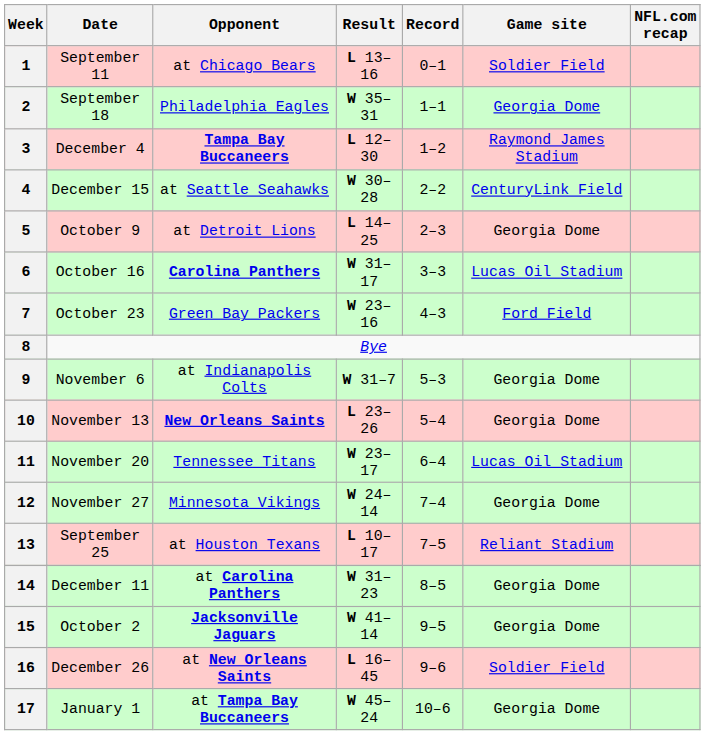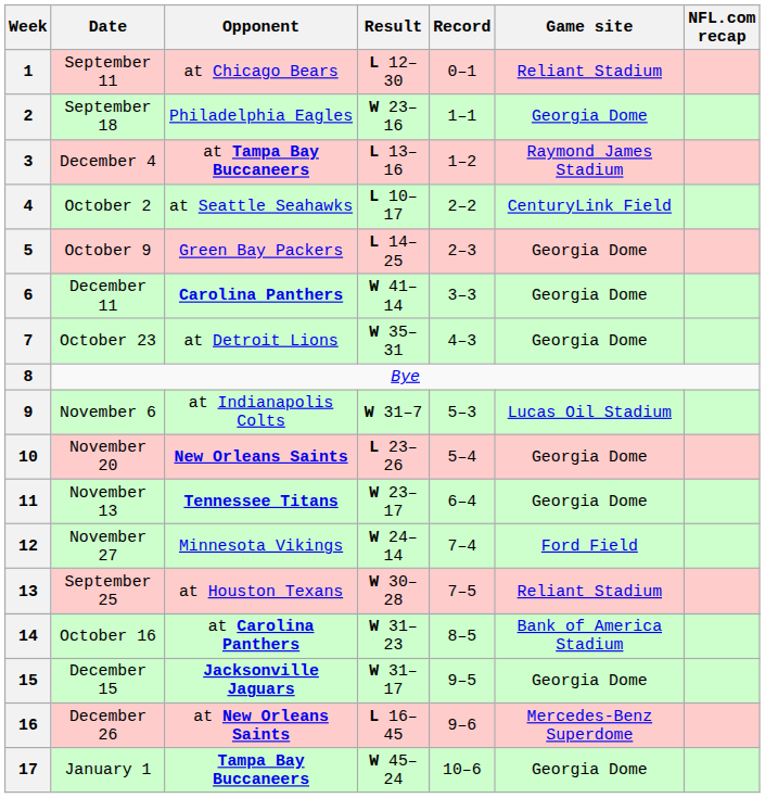 <table class="wikitable" style="align=center">
 <tr>
 <th>Week</th>
 <th>Date</th>
 <th>Opponent</th>
 <th>Result</th>
 <th>Record</th>
 <th>Game site</th>
 <th>NFL.com<br>recap</th>
 </tr>
 <tr style="background:#fcc">
 <th>1</th>
 <td style="text-align:center;">September 11</td>
 <td style="text-align:center;">at <a href='#'>Chicago Bears</a></td>
-<td style="text-align:center;"><strong>L</strong> 13–16</td>
+<td style="text-align:center;"><strong>L</strong> 12–30</td>
 <td style="text-align:center;">0–1</td>
-<td style="text-align:center;"><a href='#'>Soldier Field</a></td>
+<td style="text-align:center;"><a href='#'>Reliant Stadium</a></td>
 <td style="text-align:center;"></td>
 </tr>
 <tr style="background:#cfc">
 <th>2</th>
 <td style="text-align:center;">September 18</td>
 <td style="text-align:center;"><a href='#'>Philadelphia Eagles</a></td>
-<td style="text-align:center;"><strong>W</strong> 35–31</td>
+<td style="text-align:center;"><strong>W</strong> 23–16</td>
 <td style="text-align:center;">1–1</td>
 <td style="text-align:center;"><a href='#'>Georgia Dome</a></td>
 <td style="text-align:center;"></td>
 </tr>
 <tr style="background:#fcc">
 <th>3</th>
 <td style="text-align:center;">December 4</td>
-<td style="text-align:center;"><strong><a href='#'>Tampa Bay Buccaneers</a></strong></td>
-<td style="text-align:center;"><strong>L</strong> 12–30</td>
+<td style="text-align:center;">at <strong><a href='#'>Tampa Bay Buccaneers</a></strong></td>
+<td style="text-align:center;"><strong>L</strong> 13–16</td>
 <td style="text-align:center;">1–2</td>
 <td style="text-align:center;"><a href='#'>Raymond James Stadium</a></td>
 <td style="text-align:center;"></td>
 </tr>
 <tr style="background:#cfc">
 <th>4</th>
-<td style="text-align:center;">December 15</td>
+<td style="text-align:center;">October 2</td>
 <td style="text-align:center;">at <a href='#'>Seattle Seahawks</a></td>
-<td style="text-align:center;"><strong>W</strong> 30–28</td>
+<td style="text-align:center;"><strong>L</strong> 10–17</td>
 <td style="text-align:center;">2–2</td>
 <td style="text-align:center;"><a href='#'>CenturyLink Field</a></td>
 <td style="text-align:center;"></td>
 </tr>
 <tr style="background:#fcc">
 <th>5</th>
 <td style="text-align:center;">October 9</td>
-<td style="text-align:center;">at <a href='#'>Detroit Lions</a></td>
+<td style="text-align:center;"><a href='#'>Green Bay Packers</a></td>
 <td style="text-align:center;"><strong>L</strong> 14–25</td>
 <td style="text-align:center;">2–3</td>
 <td style="text-align:center;">Georgia Dome</td>
 <td style="text-align:center;"></td>
 </tr>
 <tr style="background:#cfc">
 <th>6</th>
-<td style="text-align:center;">October 16</td>
+<td style="text-align:center;">December 11</td>
 <td style="text-align:center;"><strong><a href='#'>Carolina Panthers</a></strong></td>
-<td style="text-align:center;"><strong>W</strong> 31–17</td>
+<td style="text-align:center;"><strong>W</strong> 41–14</td>
 <td style="text-align:center;">3–3</td>
-<td style="text-align:center;"><a href='#'>Lucas Oil Stadium</a></td>
+<td style="text-align:center;">Georgia Dome</td>
 <td style="text-align:center;"></td>
 </tr>
 <tr style="background:#cfc">
 <th>7</th>
 <td style="text-align:center;">October 23</td>
-<td style="text-align:center;"><a href='#'>Green Bay Packers</a></td>
-<td style="text-align:center;"><strong>W</strong> 23–16</td>
+<td style="text-align:center;">at <a href='#'>Detroit Lions</a></td>
+<td style="text-align:center;"><strong>W</strong> 35–31</td>
 <td style="text-align:center;">4–3</td>
-<td style="text-align:center;"><a href='#'>Ford Field</a></td>
+<td style="text-align:center;">Georgia Dome</td>
 <td style="text-align:center;"></td>
 </tr>
 <tr>
 <th>8</th>
 <td colspan="8" style="text-align:center;"><em><a href='#'>Bye</a></em></td>
 </tr>
 <tr style="background:#cfc">
 <th>9</th>
 <td style="text-align:center;">November 6</td>
 <td style="text-align:center;">at <a href='#'>Indianapolis Colts</a></td>
 <td style="text-align:center;"><strong>W</strong> 31–7</td>
 <td style="text-align:center;">5–3</td>
-<td style="text-align:center;">Georgia Dome</td>
+<td style="text-align:center;"><a href='#'>Lucas Oil Stadium</a></td>
 <td style="text-align:center;"></td>
 </tr>
 <tr style="background:#fcc">
 <th>10</th>
-<td style="text-align:center;">November 13</td>
+<td style="text-align:center;">November 20</td>
 <td style="text-align:center;"><strong><a href='#'>New Orleans Saints</a></strong></td>
 <td style="text-align:center;"><strong>L</strong> 23–26 </td>
 <td style="text-align:center;">5–4</td>
 <td style="text-align:center;">Georgia Dome</td>
 <td style="text-align:center;"></td>
 </tr>
 <tr style="background:#cfc">
 <th>11</th>
-<td style="text-align:center;">November 20</td>
-<td style="text-align:center;"><a href='#'>Tennessee Titans</a></td>
+<td style="text-align:center;">November 13</td>
+<td style="text-align:center;"><strong><a href='#'>Tennessee Titans</a></strong></td>
 <td style="text-align:center;"><strong>W</strong> 23–17</td>
 <td style="text-align:center;">6–4</td>
-<td style="text-align:center;"><a href='#'>Lucas Oil Stadium</a></td>
+<td style="text-align:center;">Georgia Dome</td>
 <td style="text-align:center;"></td>
 </tr>
 <tr style="background:#cfc">
 <th>12</th>
 <td style="text-align:center;">November 27</td>
 <td style="text-align:center;"><a href='#'>Minnesota Vikings</a></td>
 <td style="text-align:center;"><strong>W</strong> 24–14</td>
 <td style="text-align:center;">7–4</td>
-<td style="text-align:center;">Georgia Dome</td>
+<td style="text-align:center;"><a href='#'>Ford Field</a></td>
 <td style="text-align:center;"></td>
 </tr>
 <tr style="background:#fcc">
 <th>13</th>
 <td style="text-align:center;">September 25</td>
 <td style="text-align:center;">at <a href='#'>Houston Texans</a></td>
-<td style="text-align:center;"><strong>L</strong> 10–17</td>
+<td style="text-align:center;"><strong>W</strong> 30–28</td>
 <td style="text-align:center;">7–5</td>
 <td style="text-align:center;"><a href='#'>Reliant Stadium</a></td>
 <td style="text-align:center;"></td>
 </tr>
 <tr style="background:#">
 </tr>
 <tr style="background:#cfc">
 <th>14</th>
-<td style="text-align:center;">December 11</td>
+<td style="text-align:center;">October 16</td>
 <td style="text-align:center;">at <strong><a href='#'>Carolina Panthers</a></strong></td>
 <td style="text-align:center;"><strong>W</strong> 31–23</td>
 <td style="text-align:center;">8–5</td>
-<td style="text-align:center;">Georgia Dome</td>
+<td style="text-align:center;"><a href='#'>Bank of America Stadium</a></td>
 <td style="text-align:center;"></td>
 </tr>
 <tr style="background:#cfc">
 <th>15</th>
-<td style="text-align:center;">October 2</td>
+<td style="text-align:center;">December 15</td>
 <td style="text-align:center;"><strong><a href='#'>Jacksonville Jaguars</a></strong></td>
-<td style="text-align:center;"><strong>W</strong> 41–14</td>
+<td style="text-align:center;"><strong>W</strong> 31–17</td>
 <td style="text-align:center;">9–5</td>
 <td style="text-align:center;">Georgia Dome</td>
 <td style="text-align:center;"></td>
 </tr>
 <tr style="background:#fcc">
 <th>16</th>
 <td style="text-align:center;">December 26</td>
 <td style="text-align:center;">at <strong><a href='#'>New Orleans Saints</a></strong></td>
 <td style="text-align:center;"><strong>L</strong> 16–45</td>
 <td style="text-align:center;">9–6</td>
-<td style="text-align:center;"><a href='#'>Soldier Field</a></td>
+<td style="text-align:center;"><a href='#'>Mercedes-Benz Superdome</a></td>
 <td style="text-align:center;"></td>
 </tr>
 <tr style="background:#cfc">
 <th>17</th>
 <td style="text-align:center;">January 1</td>
-<td style="text-align:center;">at <strong><a href='#'>Tampa Bay Buccaneers</a></strong></td>
+<td style="text-align:center;"><strong><a href='#'>Tampa Bay Buccaneers</a></strong></td>
 <td style="text-align:center;"><strong>W</strong> 45–24</td>
 <td style="text-align:center;">10–6</td>
 <td style="text-align:center;">Georgia Dome</td>
 <td style="text-align:center;"></td>
 </tr>
 </table>
